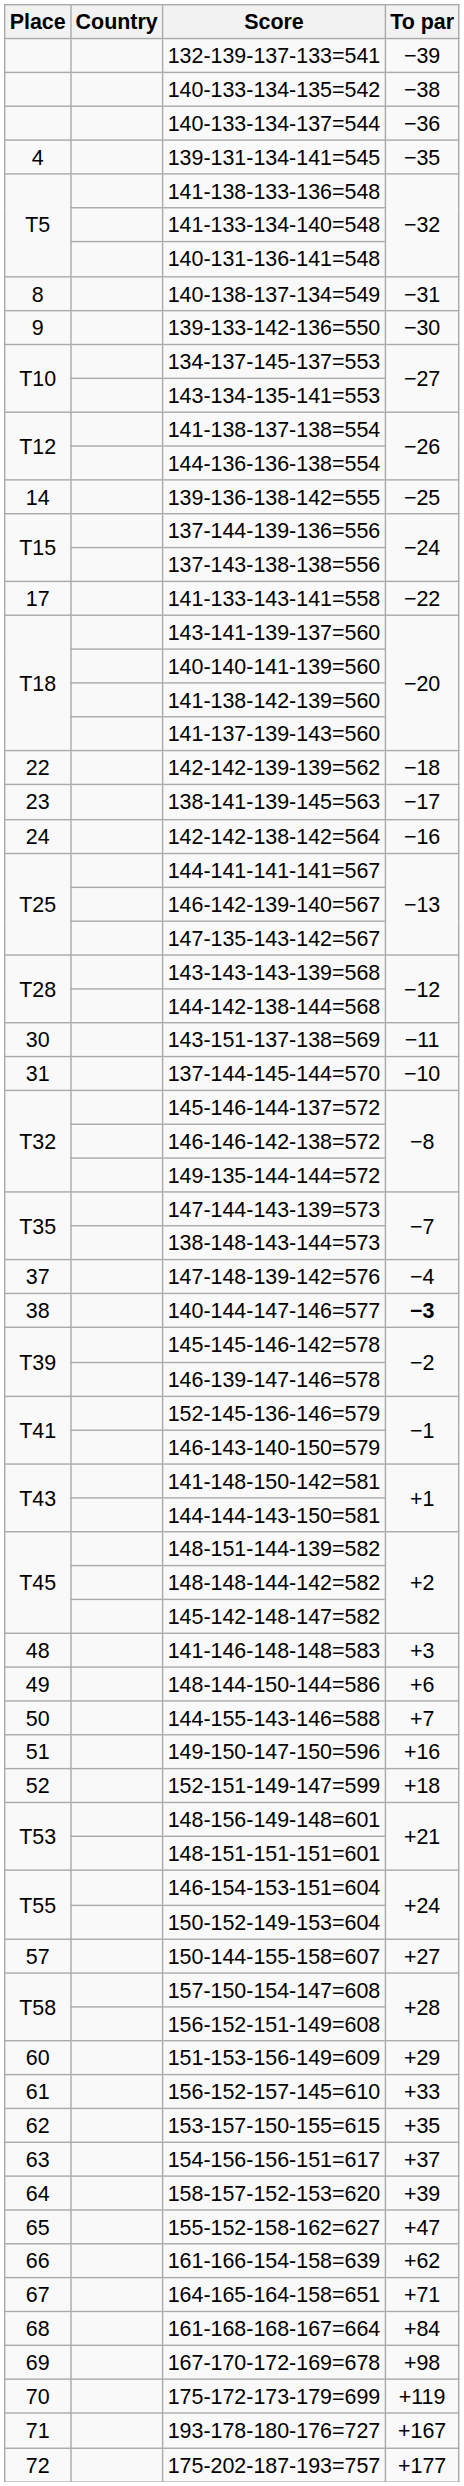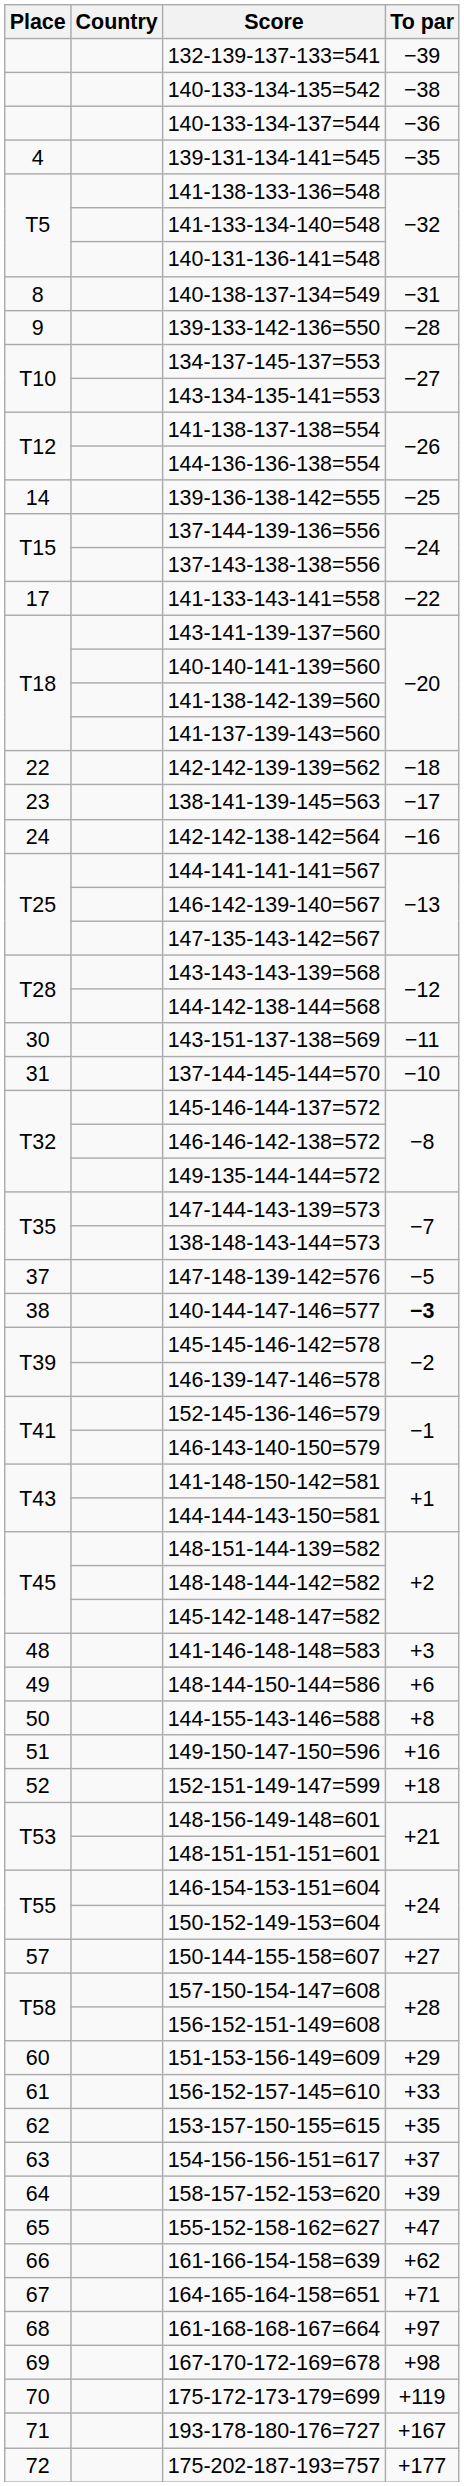 <table class="wikitable" style="font-size:95%;">
 <tr>
 <th>Place</th>
 <th>Country</th>
 <th>Score</th>
 <th>To par</th>
 </tr>
 <tr>
 <td align=center></td>
 <td></td>
 <td>132-139-137-133=541</td>
 <td align=center>−39</td>
 </tr>
 <tr>
 <td align=center></td>
 <td></td>
 <td>140-133-134-135=542</td>
 <td align=center>−38</td>
 </tr>
 <tr>
 <td align=center></td>
 <td></td>
 <td>140-133-134-137=544</td>
 <td align=center>−36</td>
 </tr>
 <tr>
 <td align=center>4</td>
 <td></td>
 <td>139-131-134-141=545</td>
 <td align=center>−35</td>
 </tr>
 <tr>
 <td align=center rowspan=3>T5</td>
 <td></td>
 <td>141-138-133-136=548</td>
 <td align=center rowspan=3>−32</td>
 </tr>
 <tr>
 <td></td>
 <td>141-133-134-140=548</td>
 </tr>
 <tr>
 <td></td>
 <td>140-131-136-141=548</td>
 </tr>
 <tr>
 <td align=center>8</td>
 <td></td>
 <td>140-138-137-134=549</td>
 <td align=center>−31</td>
 </tr>
 <tr>
 <td align=center>9</td>
 <td></td>
 <td>139-133-142-136=550</td>
-<td align=center>−30</td>
+<td align=center>−28</td>
 </tr>
 <tr>
 <td align=center rowspan=2>T10</td>
 <td></td>
 <td>134-137-145-137=553</td>
 <td align=center rowspan=2>−27</td>
 </tr>
 <tr>
 <td></td>
 <td>143-134-135-141=553</td>
 </tr>
 <tr>
 <td align=center rowspan=2>T12</td>
 <td></td>
 <td>141-138-137-138=554</td>
 <td align=center rowspan=2>−26</td>
 </tr>
 <tr>
 <td></td>
 <td>144-136-136-138=554</td>
 </tr>
 <tr>
 <td align=center>14</td>
 <td></td>
 <td>139-136-138-142=555</td>
 <td align=center>−25</td>
 </tr>
 <tr>
 <td align=center rowspan=2>T15</td>
 <td></td>
 <td>137-144-139-136=556</td>
 <td align=center rowspan=2>−24</td>
 </tr>
 <tr>
 <td></td>
 <td>137-143-138-138=556</td>
 </tr>
 <tr>
 <td align=center>17</td>
 <td></td>
 <td>141-133-143-141=558</td>
 <td align=center>−22</td>
 </tr>
 <tr>
 <td align=center rowspan=4>T18</td>
 <td></td>
 <td>143-141-139-137=560</td>
 <td align=center rowspan=4>−20</td>
 </tr>
 <tr>
 <td></td>
 <td>140-140-141-139=560</td>
 </tr>
 <tr>
 <td></td>
 <td>141-138-142-139=560</td>
 </tr>
 <tr>
 <td></td>
 <td>141-137-139-143=560</td>
 </tr>
 <tr>
 <td align=center>22</td>
 <td></td>
 <td>142-142-139-139=562</td>
 <td align=center>−18</td>
 </tr>
 <tr>
 <td align=center>23</td>
 <td></td>
 <td>138-141-139-145=563</td>
 <td align=center>−17</td>
 </tr>
 <tr>
 <td align=center>24</td>
 <td></td>
 <td>142-142-138-142=564</td>
 <td align=center>−16</td>
 </tr>
 <tr>
 <td align=center rowspan=3>T25</td>
 <td></td>
 <td>144-141-141-141=567</td>
 <td align=center rowspan=3>−13</td>
 </tr>
 <tr>
 <td></td>
 <td>146-142-139-140=567</td>
 </tr>
 <tr>
 <td></td>
 <td>147-135-143-142=567</td>
 </tr>
 <tr>
 <td align=center rowspan=2>T28</td>
 <td></td>
 <td>143-143-143-139=568</td>
 <td align=center rowspan=2>−12</td>
 </tr>
 <tr>
 <td></td>
 <td>144-142-138-144=568</td>
 </tr>
 <tr>
 <td align=center>30</td>
 <td></td>
 <td>143-151-137-138=569</td>
 <td align=center>−11</td>
 </tr>
 <tr>
 <td align=center>31</td>
 <td></td>
 <td>137-144-145-144=570</td>
 <td align=center>−10</td>
 </tr>
 <tr>
 <td align=center rowspan=3>T32</td>
 <td></td>
 <td>145-146-144-137=572</td>
 <td align=center rowspan=3>−8</td>
 </tr>
 <tr>
 <td></td>
 <td>146-146-142-138=572</td>
 </tr>
 <tr>
 <td></td>
 <td>149-135-144-144=572</td>
 </tr>
 <tr>
 <td align=center rowspan=2>T35</td>
 <td></td>
 <td>147-144-143-139=573</td>
 <td align=center rowspan=2>−7</td>
 </tr>
 <tr>
 <td></td>
 <td>138-148-143-144=573</td>
 </tr>
 <tr>
 <td align=center>37</td>
 <td></td>
 <td>147-148-139-142=576</td>
-<td align=center>−4</td>
+<td align=center>−5</td>
 </tr>
 <tr>
 <td align=center>38</td>
 <td></td>
 <td>140-144-147-146=577</td>
 <td align=center><strong>−3</strong></td>
 </tr>
 <tr>
 <td align=center rowspan=2>T39</td>
 <td></td>
 <td>145-145-146-142=578</td>
 <td align=center rowspan=2>−2</td>
 </tr>
 <tr>
 <td></td>
 <td>146-139-147-146=578</td>
 </tr>
 <tr>
 <td align=center rowspan=2>T41</td>
 <td></td>
 <td>152-145-136-146=579</td>
 <td align=center rowspan=2>−1</td>
 </tr>
 <tr>
 <td></td>
 <td>146-143-140-150=579</td>
 </tr>
 <tr>
 <td align=center rowspan=2>T43</td>
 <td></td>
 <td>141-148-150-142=581</td>
 <td align=center rowspan=2>+1</td>
 </tr>
 <tr>
 <td></td>
 <td>144-144-143-150=581</td>
 </tr>
 <tr>
 <td align=center rowspan=3>T45</td>
 <td></td>
 <td>148-151-144-139=582</td>
 <td align=center rowspan=3>+2</td>
 </tr>
 <tr>
 <td></td>
 <td>148-148-144-142=582</td>
 </tr>
 <tr>
 <td></td>
 <td>145-142-148-147=582</td>
 </tr>
 <tr>
 <td align=center>48</td>
 <td></td>
 <td>141-146-148-148=583</td>
 <td align=center>+3</td>
 </tr>
 <tr>
 <td align=center>49</td>
 <td></td>
 <td>148-144-150-144=586</td>
 <td align=center>+6</td>
 </tr>
 <tr>
 <td align=center>50</td>
 <td></td>
 <td>144-155-143-146=588</td>
-<td align=center>+7</td>
+<td align=center>+8</td>
 </tr>
 <tr>
 <td align=center>51</td>
 <td></td>
 <td>149-150-147-150=596</td>
 <td align=center>+16</td>
 </tr>
 <tr>
 <td align=center>52</td>
 <td></td>
 <td>152-151-149-147=599</td>
 <td align=center>+18</td>
 </tr>
 <tr>
 <td align=center rowspan=2>T53</td>
 <td></td>
 <td>148-156-149-148=601</td>
 <td align=center rowspan=2>+21</td>
 </tr>
 <tr>
 <td></td>
 <td>148-151-151-151=601</td>
 </tr>
 <tr>
 <td align=center rowspan=2>T55</td>
 <td></td>
 <td>146-154-153-151=604</td>
 <td align=center rowspan=2>+24</td>
 </tr>
 <tr>
 <td></td>
 <td>150-152-149-153=604</td>
 </tr>
 <tr>
 <td align=center>57</td>
 <td></td>
 <td>150-144-155-158=607</td>
 <td align=center>+27</td>
 </tr>
 <tr>
 <td align=center rowspan=2>T58</td>
 <td></td>
 <td>157-150-154-147=608</td>
 <td align=center rowspan=2>+28</td>
 </tr>
 <tr>
 <td></td>
 <td>156-152-151-149=608</td>
 </tr>
 <tr>
 <td align=center>60</td>
 <td></td>
 <td>151-153-156-149=609</td>
 <td align=center>+29</td>
 </tr>
 <tr>
 <td align=center>61</td>
 <td></td>
 <td>156-152-157-145=610</td>
 <td align=center>+33</td>
 </tr>
 <tr>
 <td align=center>62</td>
 <td></td>
 <td>153-157-150-155=615</td>
 <td align=center>+35</td>
 </tr>
 <tr>
 <td align=center>63</td>
 <td></td>
 <td>154-156-156-151=617</td>
 <td align=center>+37</td>
 </tr>
 <tr>
 <td align=center>64</td>
 <td></td>
 <td>158-157-152-153=620</td>
 <td align=center>+39</td>
 </tr>
 <tr>
 <td align=center>65</td>
 <td></td>
 <td>155-152-158-162=627</td>
 <td align=center>+47</td>
 </tr>
 <tr>
 <td align=center>66</td>
 <td></td>
 <td>161-166-154-158=639</td>
 <td align=center>+62</td>
 </tr>
 <tr>
 <td align=center>67</td>
 <td></td>
 <td>164-165-164-158=651</td>
 <td align=center>+71</td>
 </tr>
 <tr>
 <td align=center>68</td>
 <td></td>
 <td>161-168-168-167=664</td>
-<td align=center>+84</td>
+<td align=center>+97</td>
 </tr>
 <tr>
 <td align=center>69</td>
 <td></td>
 <td>167-170-172-169=678</td>
 <td align=center>+98</td>
 </tr>
 <tr>
 <td align=center>70</td>
 <td></td>
 <td>175-172-173-179=699</td>
 <td align=center>+119</td>
 </tr>
 <tr>
 <td align=center>71</td>
 <td></td>
 <td>193-178-180-176=727</td>
 <td align=center>+167</td>
 </tr>
 <tr>
 <td align=center>72</td>
 <td></td>
 <td>175-202-187-193=757</td>
 <td align=center>+177</td>
 </tr>
 </table>
